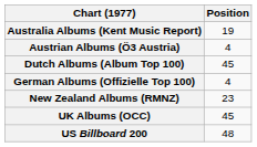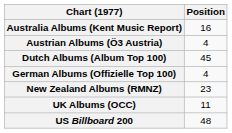 <table class="wikitable sortable plainrowheaders" style="text-align:center">
 <tr>
 <th>Chart (1977)</th>
 <th>Position</th>
 </tr>
 <tr>
 <th scope="row">Australia Albums (Kent Music Report)</th>
-<td>19</td>
+<td>16</td>
 </tr>
 <tr>
 <th scope="row">Austrian Albums (Ö3 Austria)</th>
 <td>4</td>
 </tr>
 <tr>
 <th scope="row">Dutch Albums (Album Top 100)</th>
 <td>45</td>
 </tr>
 <tr>
 <th scope="row">German Albums (Offizielle Top 100)</th>
 <td>4</td>
 </tr>
 <tr>
 <th scope="row">New Zealand Albums (RMNZ)</th>
 <td>23</td>
 </tr>
 <tr>
 <th scope="row">UK Albums (OCC)</th>
-<td>45</td>
+<td>11</td>
 </tr>
 <tr>
 <th scope="row">US <em>Billboard</em> 200</th>
 <td>48</td>
 </tr>
 </table>
